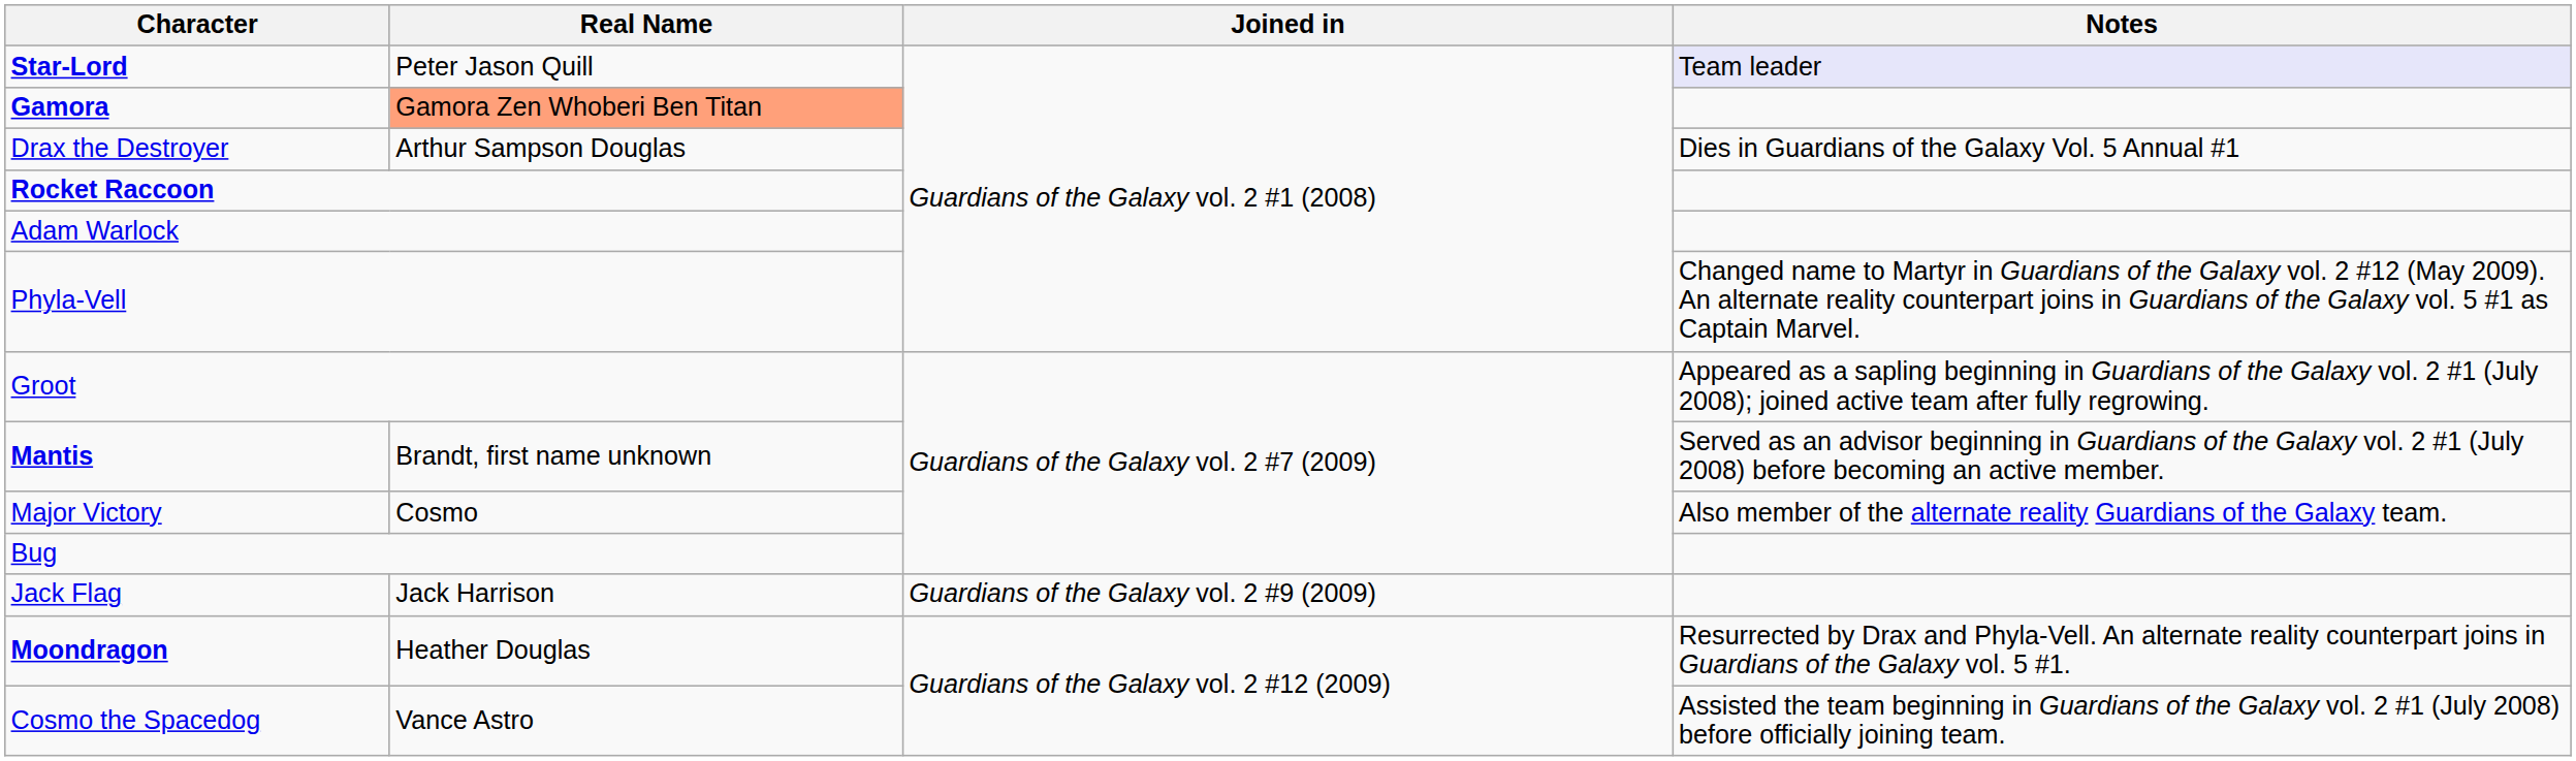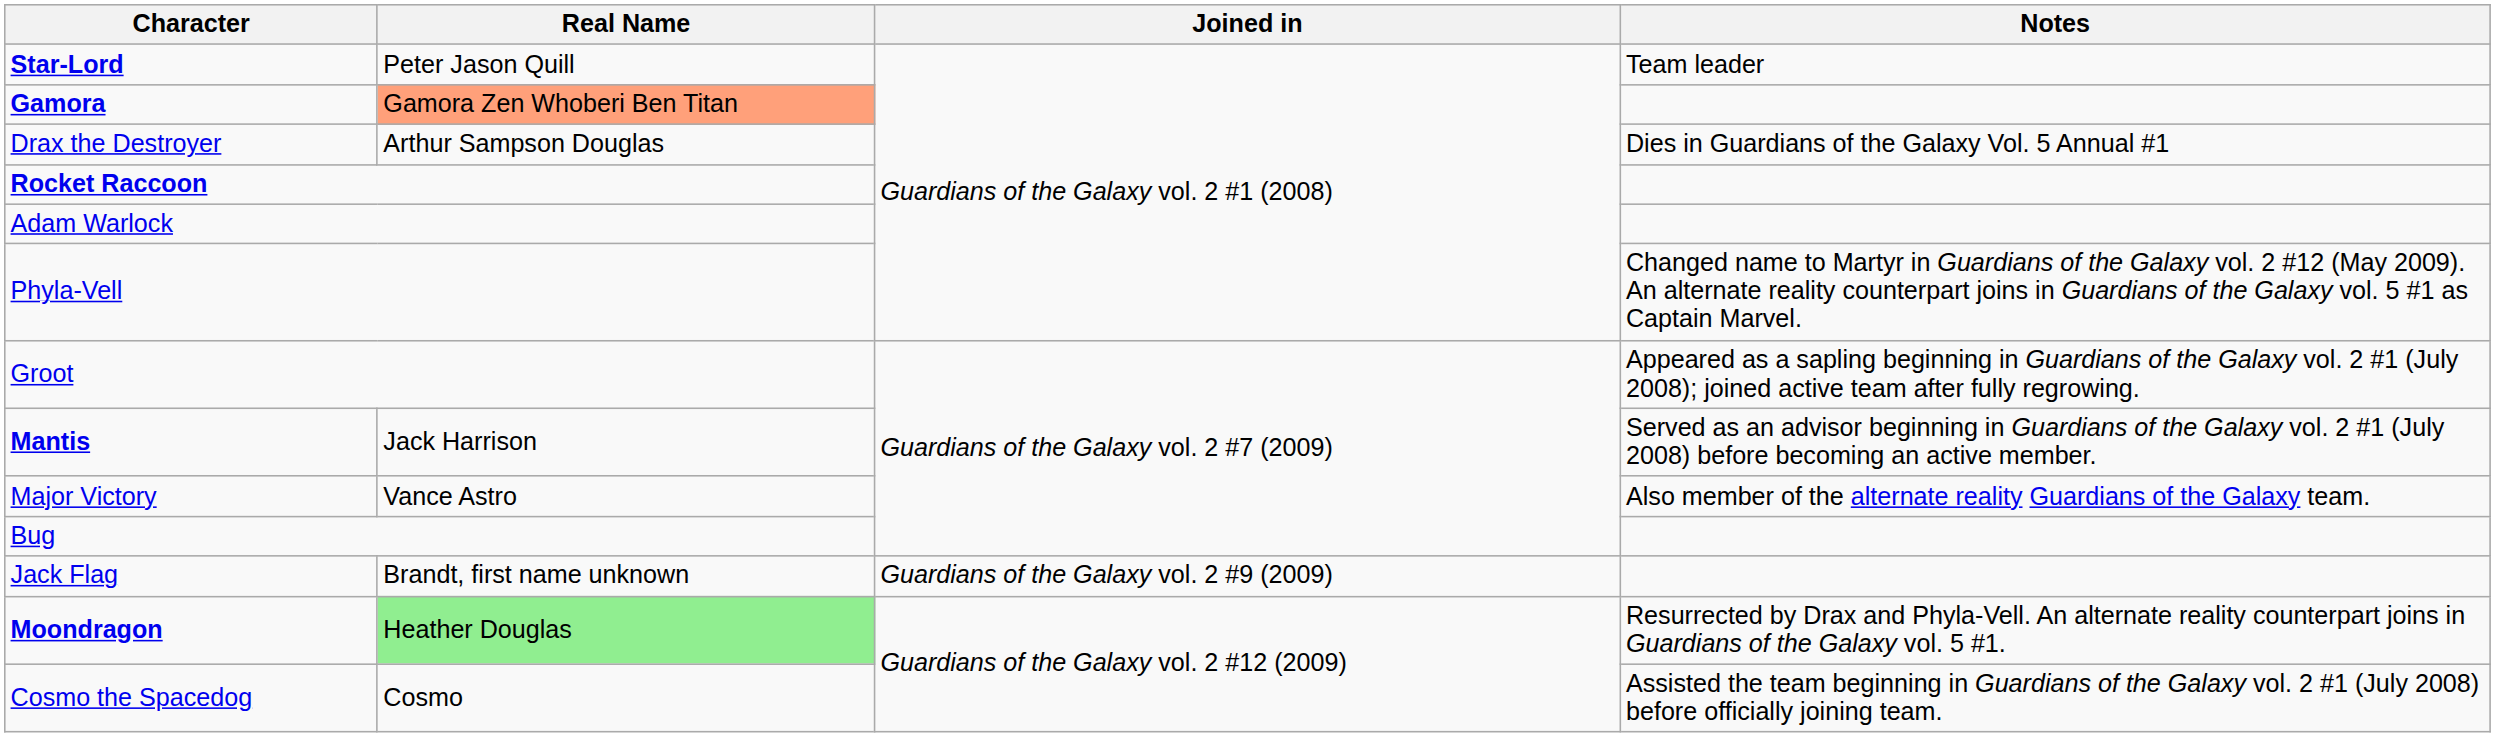 <table class="wikitable" width=100%>
 <tr>
 <th width=15%>Character</th>
 <th width=20%>Real Name</th>
 <th width=30%>Joined in</th>
 <th width=35%>Notes</th>
 </tr>
 <tr>
 <td><strong><a href='#'>Star-Lord</a></strong></td>
 <td>Peter Jason Quill</td>
 <td rowspan="6"><em>Guardians of the Galaxy</em> vol. 2 #1 (2008)</td>
-<td style="background: lavender;">Team leader</td>
+<td>Team leader</td>
 </tr>
 <tr>
 <td><strong><a href='#'>Gamora</a></strong></td>
 <td style="background: lightsalmon;">Gamora Zen Whoberi Ben Titan</td>
 <td></td>
 </tr>
 <tr>
 <td><a href='#'>Drax the Destroyer</a></td>
 <td>Arthur Sampson Douglas</td>
 <td>Dies in Guardians of the Galaxy Vol. 5 Annual #1</td>
 </tr>
 <tr>
 <td colspan="2"><strong><a href='#'>Rocket Raccoon</a></strong></td>
 <td></td>
 </tr>
 <tr>
 <td colspan="2"><a href='#'>Adam Warlock</a></td>
 <td></td>
 </tr>
 <tr>
 <td colspan="2"><a href='#'>Phyla-Vell</a></td>
 <td>Changed name to Martyr in <em>Guardians of the Galaxy</em> vol. 2 #12 (May 2009). An alternate reality counterpart joins in <em>Guardians of the Galaxy</em> vol. 5 #1 as Captain Marvel.</td>
 </tr>
 <tr>
 <td colspan="2"><a href='#'>Groot</a></td>
 <td rowspan="4"><em>Guardians of the Galaxy</em> vol. 2 #7 (2009)</td>
 <td>Appeared as a sapling beginning in <em>Guardians of the Galaxy</em> vol. 2 #1 (July 2008); joined active team after fully regrowing.</td>
 </tr>
 <tr>
 <td><strong><a href='#'>Mantis</a></strong></td>
-<td>Brandt, first name unknown</td>
+<td>Jack Harrison</td>
 <td>Served as an advisor beginning in <em>Guardians of the Galaxy</em> vol. 2 #1 (July 2008) before becoming an active member.</td>
 </tr>
 <tr>
 <td><a href='#'>Major Victory</a></td>
-<td>Cosmo</td>
+<td>Vance Astro</td>
 <td>Also member of the <a href='#'>alternate reality</a> <a href='#'>Guardians of the Galaxy</a> team.</td>
 </tr>
 <tr>
 <td colspan="2"><a href='#'>Bug</a></td>
 <td></td>
 </tr>
 <tr>
 <td><a href='#'>Jack Flag</a></td>
-<td>Jack Harrison</td>
+<td>Brandt, first name unknown</td>
 <td><em>Guardians of the Galaxy</em> vol. 2 #9 (2009)</td>
 <td></td>
 </tr>
 <tr>
 <td><strong><a href='#'>Moondragon</a></strong></td>
-<td>Heather Douglas</td>
+<td style="background: lightgreen;">Heather Douglas</td>
 <td rowspan="2"><em>Guardians of the Galaxy</em> vol. 2 #12 (2009)</td>
 <td>Resurrected by Drax and Phyla-Vell. An alternate reality counterpart joins in <em>Guardians of the Galaxy</em> vol. 5 #1.</td>
 </tr>
 <tr>
 <td><a href='#'>Cosmo the Spacedog</a></td>
-<td>Vance Astro</td>
+<td>Cosmo</td>
 <td>Assisted the team beginning in <em>Guardians of the Galaxy</em> vol. 2 #1 (July 2008) before officially joining team.</td>
 </tr>
 </table>
